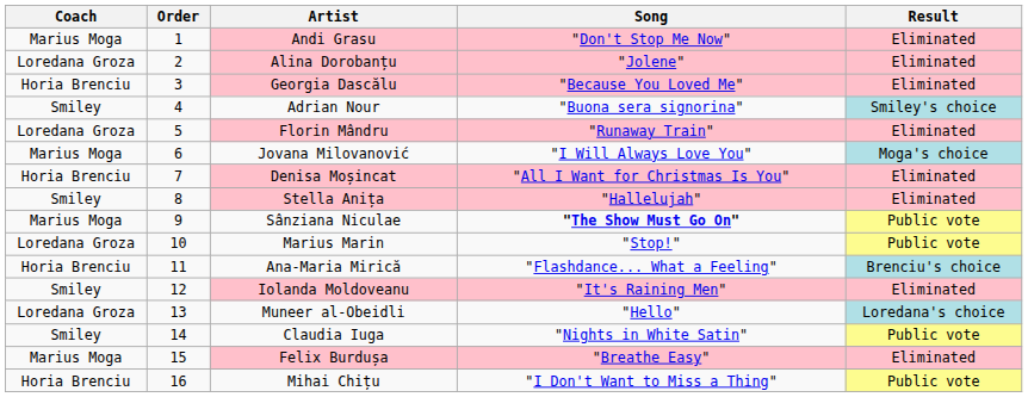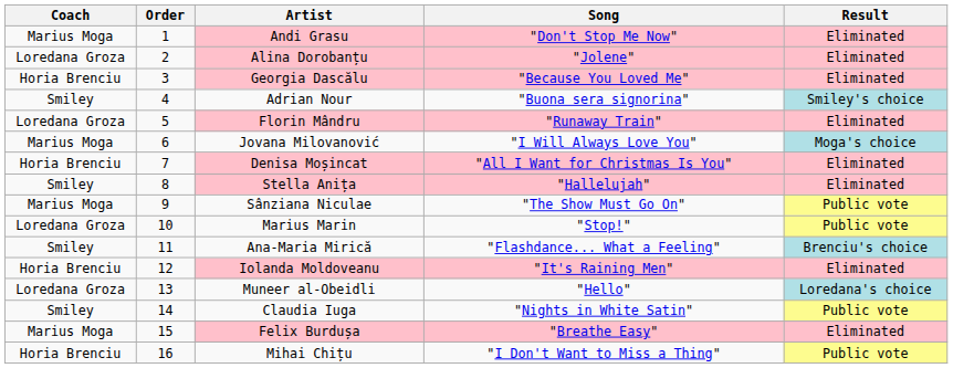 <table class="wikitable" style="text-align: center; width:75%;">
 <tr>
 <th style="width:08%;">Coach</th>
 <th style="width:02%;">Order</th>
 <th style="width:14%;">Artist</th>
 <th style="width:22%;">Song</th>
 <th style="width:10%;">Result</th>
 </tr>
 <tr>
 <td>Marius Moga</td>
 <td>1</td>
 <td style="background:pink">Andi Grasu</td>
 <td style="background:pink">"<a href='#'>Don't Stop Me Now</a>"</td>
 <td style="background:pink">Eliminated</td>
 </tr>
 <tr>
 <td>Loredana Groza</td>
 <td>2</td>
 <td style="background:pink">Alina Dorobanțu</td>
 <td style="background:pink">"<a href='#'>Jolene</a>"</td>
 <td style="background:pink">Eliminated</td>
 </tr>
 <tr>
 <td>Horia Brenciu</td>
 <td>3</td>
 <td style="background:pink">Georgia Dascălu</td>
 <td style="background:pink">"<a href='#'>Because You Loved Me</a>"</td>
 <td style="background:pink">Eliminated</td>
 </tr>
 <tr>
 <td>Smiley</td>
 <td>4</td>
 <td>Adrian Nour</td>
 <td>"<a href='#'>Buona sera signorina</a>"</td>
 <td style="background:#B0E0E6">Smiley's choice</td>
 </tr>
 <tr>
 <td>Loredana Groza</td>
 <td>5</td>
 <td style="background:pink">Florin Mândru</td>
 <td style="background:pink">"<a href='#'>Runaway Train</a>"</td>
 <td style="background:pink">Eliminated</td>
 </tr>
 <tr>
 <td>Marius Moga</td>
 <td>6</td>
 <td>Jovana Milovanović</td>
 <td>"<a href='#'>I Will Always Love You</a>"</td>
 <td style="background:#B0E0E6">Moga's choice</td>
 </tr>
 <tr>
 <td>Horia Brenciu</td>
 <td>7</td>
 <td style="background:pink">Denisa Moșincat</td>
 <td style="background:pink">"<a href='#'>All I Want for Christmas Is You</a>"</td>
 <td style="background:pink">Eliminated</td>
 </tr>
 <tr>
 <td>Smiley</td>
 <td>8</td>
 <td style="background:pink">Stella Anița</td>
 <td style="background:pink">"<a href='#'>Hallelujah</a>"</td>
 <td style="background:pink">Eliminated</td>
 </tr>
 <tr>
 <td>Marius Moga</td>
 <td>9</td>
 <td>Sânziana Niculae</td>
-<td><strong>"<a href='#'>The Show Must Go On</a>"</strong></td>
+<td>"<a href='#'>The Show Must Go On</a>"</td>
 <td style="background:#FDFC8F">Public vote</td>
 </tr>
 <tr>
 <td>Loredana Groza</td>
 <td>10</td>
 <td>Marius Marin</td>
 <td>"<a href='#'>Stop!</a>"</td>
 <td style="background:#FDFC8F">Public vote</td>
 </tr>
 <tr>
-<td>Horia Brenciu</td>
+<td>Smiley</td>
 <td>11</td>
 <td>Ana-Maria Mirică</td>
 <td>"<a href='#'>Flashdance... What a Feeling</a>"</td>
 <td style="background:#B0E0E6">Brenciu's choice</td>
 </tr>
 <tr>
-<td>Smiley</td>
+<td>Horia Brenciu</td>
 <td>12</td>
 <td style="background:pink">Iolanda Moldoveanu</td>
 <td style="background:pink">"<a href='#'>It's Raining Men</a>"</td>
 <td style="background:pink">Eliminated</td>
 </tr>
 <tr>
 <td>Loredana Groza</td>
 <td>13</td>
 <td>Muneer al-Obeidli</td>
 <td>"<a href='#'>Hello</a>"</td>
 <td style="background:#B0E0E6">Loredana's choice</td>
 </tr>
 <tr>
 <td>Smiley</td>
 <td>14</td>
 <td>Claudia Iuga</td>
 <td>"<a href='#'>Nights in White Satin</a>"</td>
 <td style="background:#FDFC8F">Public vote</td>
 </tr>
 <tr>
 <td>Marius Moga</td>
 <td>15</td>
 <td style="background:pink">Felix Burdușa</td>
 <td style="background:pink">"<a href='#'>Breathe Easy</a>"</td>
 <td style="background:pink">Eliminated</td>
 </tr>
 <tr>
 <td>Horia Brenciu</td>
 <td>16</td>
 <td>Mihai Chițu</td>
 <td>"<a href='#'>I Don't Want to Miss a Thing</a>"</td>
 <td style="background:#FDFC8F">Public vote</td>
 </tr>
 </table>
